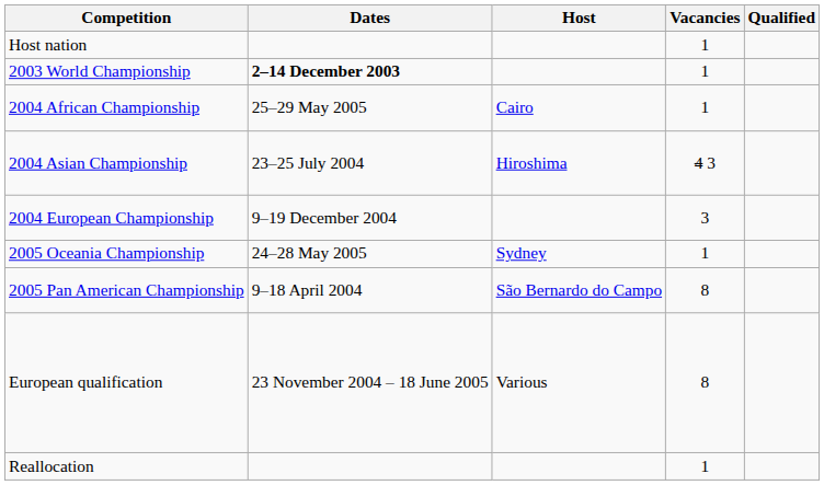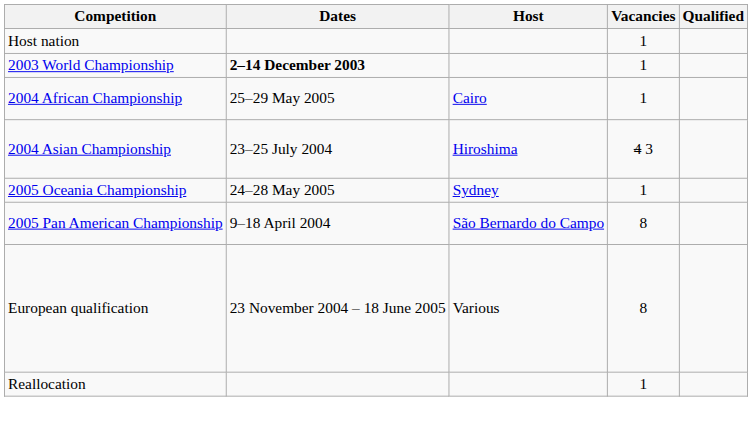 <table class="wikitable">
 <tr>
 <th>Competition</th>
 <th>Dates</th>
 <th>Host</th>
 <th>Vacancies</th>
 <th>Qualified</th>
 </tr>
 <tr>
 <td>Host nation</td>
 <td></td>
 <td></td>
 <td style="text-align: center;">1</td>
 <td></td>
 </tr>
 <tr>
 <td><a href='#'>2003 World Championship</a></td>
 <td><strong>2–14 December 2003</strong></td>
 <td></td>
 <td style="text-align: center;">1</td>
 <td></td>
 </tr>
 <tr>
 <td><a href='#'>2004 African Championship</a></td>
 <td>25–29 May 2005</td>
 <td> <a href='#'>Cairo</a></td>
 <td style="text-align: center;">1</td>
 <td><br><br></td>
 </tr>
 <tr>
 <td><a href='#'>2004 Asian Championship</a></td>
 <td>23–25 July 2004</td>
 <td> <a href='#'>Hiroshima</a></td>
 <td style="text-align: center;"><s>4</s> 3</td>
 <td><br><br><br><s></s></td>
 </tr>
 <tr>
-<td><a href='#'>2004 European Championship</a></td>
-<td>9–19 December 2004</td>
-<td></td>
-<td style="text-align: center;">3</td>
-<td><br><br></td>
-</tr>
-<tr>
 <td><a href='#'>2005 Oceania Championship</a></td>
 <td>24–28 May 2005</td>
 <td> <a href='#'>Sydney</a></td>
 <td style="text-align: center;">1</td>
 <td></td>
 </tr>
 <tr>
 <td><a href='#'>2005 Pan American Championship</a></td>
 <td>9–18 April 2004</td>
 <td> <a href='#'>São Bernardo do Campo</a></td>
 <td style="text-align: center;">8</td>
 <td><br><br></td>
 </tr>
 <tr>
 <td>European qualification</td>
 <td>23 November 2004 – 18 June 2005</td>
 <td>Various</td>
 <td style="text-align: center;">8</td>
 <td><br><br><br><br><br><br><br></td>
 </tr>
 <tr>
 <td>Reallocation</td>
 <td></td>
 <td></td>
 <td style="text-align: center;">1</td>
 <td></td>
 </tr>
 </table>
